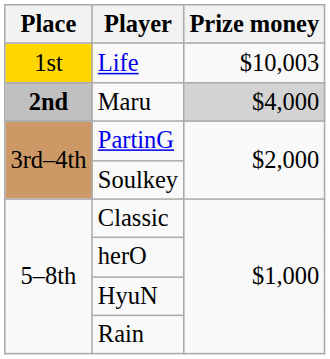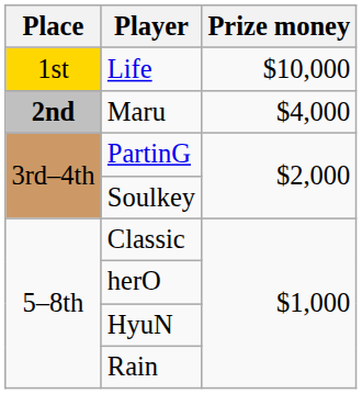 <table class="wikitable" style="text-align:left">
 <tr>
 <th>Place</th>
 <th>Player</th>
 <th>Prize money</th>
 </tr>
 <tr>
 <td style="text-align:center; background:gold;">1st</td>
 <td> <a href='#'>Life</a></td>
-<td style="text-align:right">$10,003</td>
+<td style="text-align:right">$10,000</td>
 </tr>
 <tr>
 <td style="text-align:center; background:silver;"><strong>2nd</strong></td>
 <td> Maru</td>
-<td style="background: lightgrey; text-align:right">$4,000</td>
+<td style="text-align:right">$4,000</td>
 </tr>
 <tr>
 <td style="text-align:center; background:#c96;" rowspan="2">3rd–4th</td>
 <td> <a href='#'>PartinG</a></td>
 <td style="text-align:right" rowspan="2">$2,000</td>
 </tr>
 <tr>
 <td> Soulkey</td>
 </tr>
 <tr>
 <td style="text-align:center" rowspan="4">5–8th</td>
 <td> Classic</td>
 <td style="text-align:right" rowspan="4">$1,000</td>
 </tr>
 <tr>
 <td> herO</td>
 </tr>
 <tr>
 <td> HyuN</td>
 </tr>
 <tr>
 <td> Rain</td>
 </tr>
 </table>
